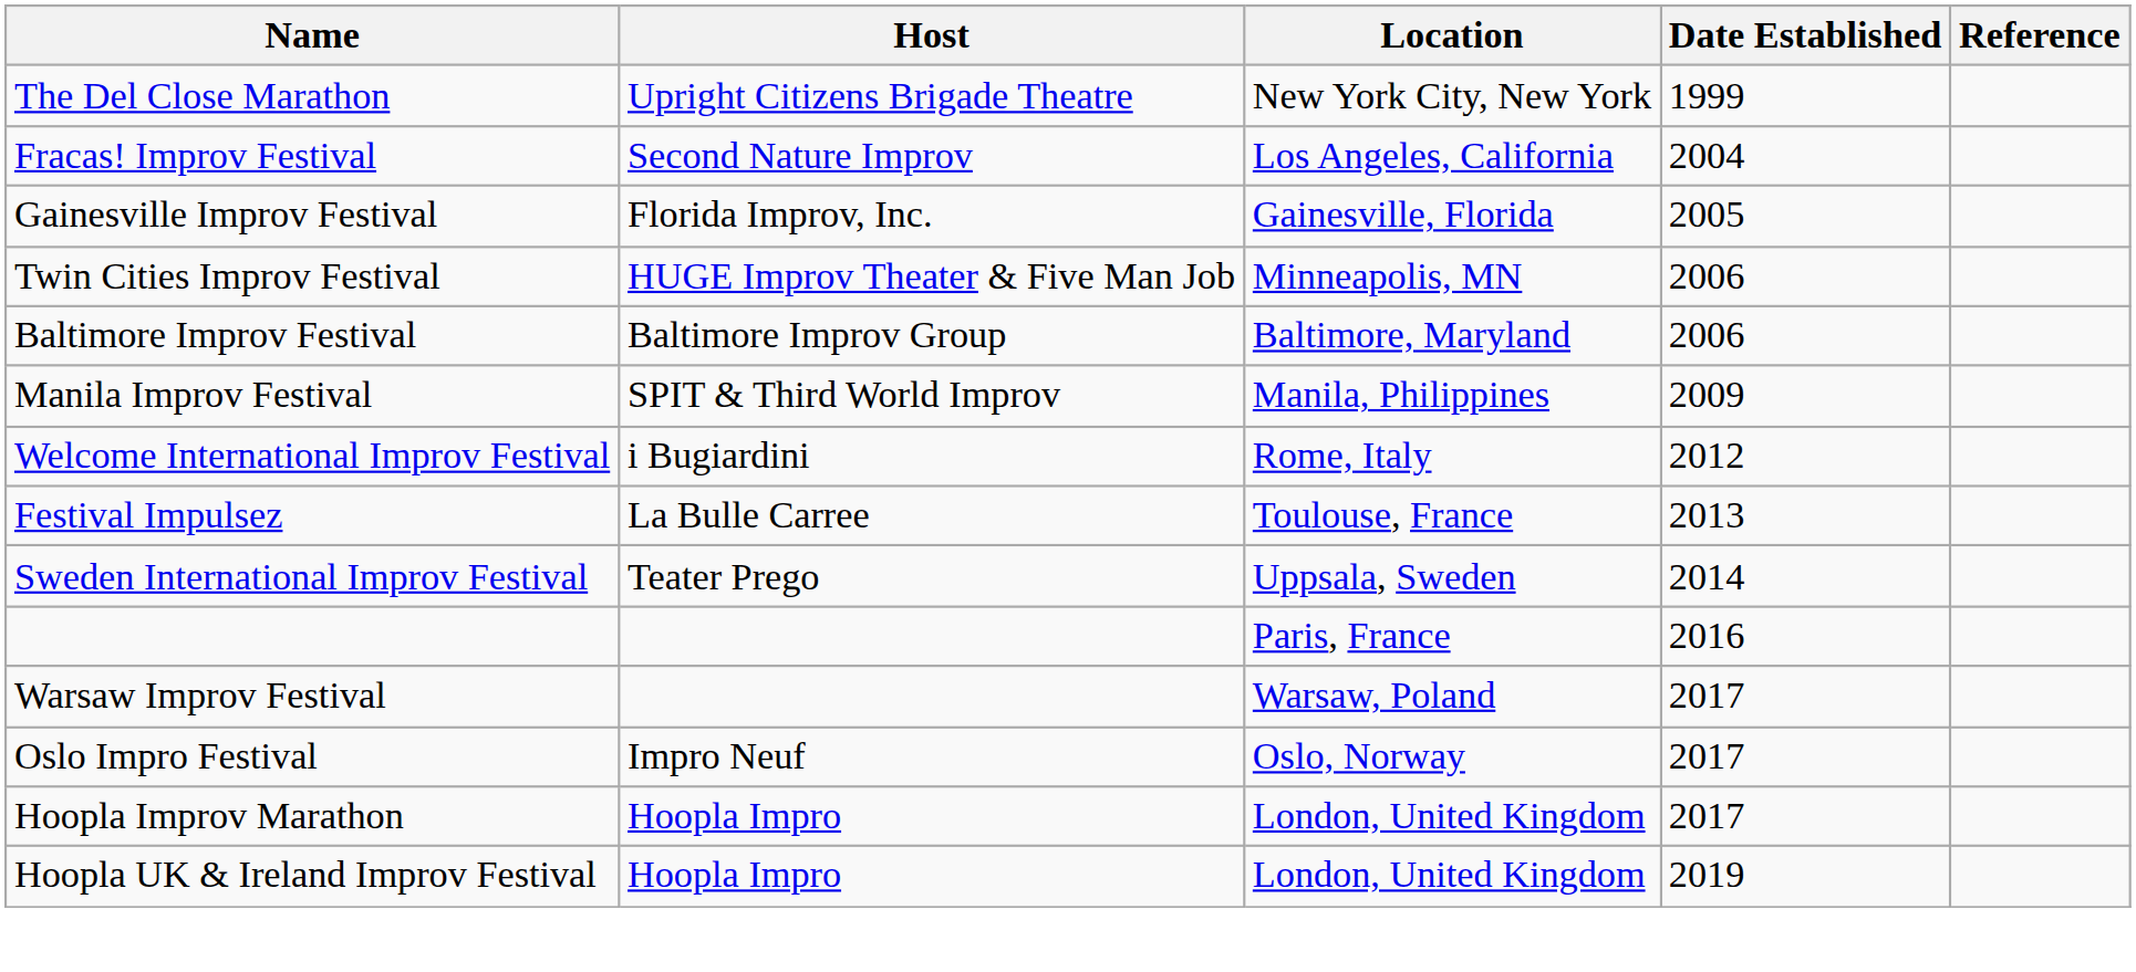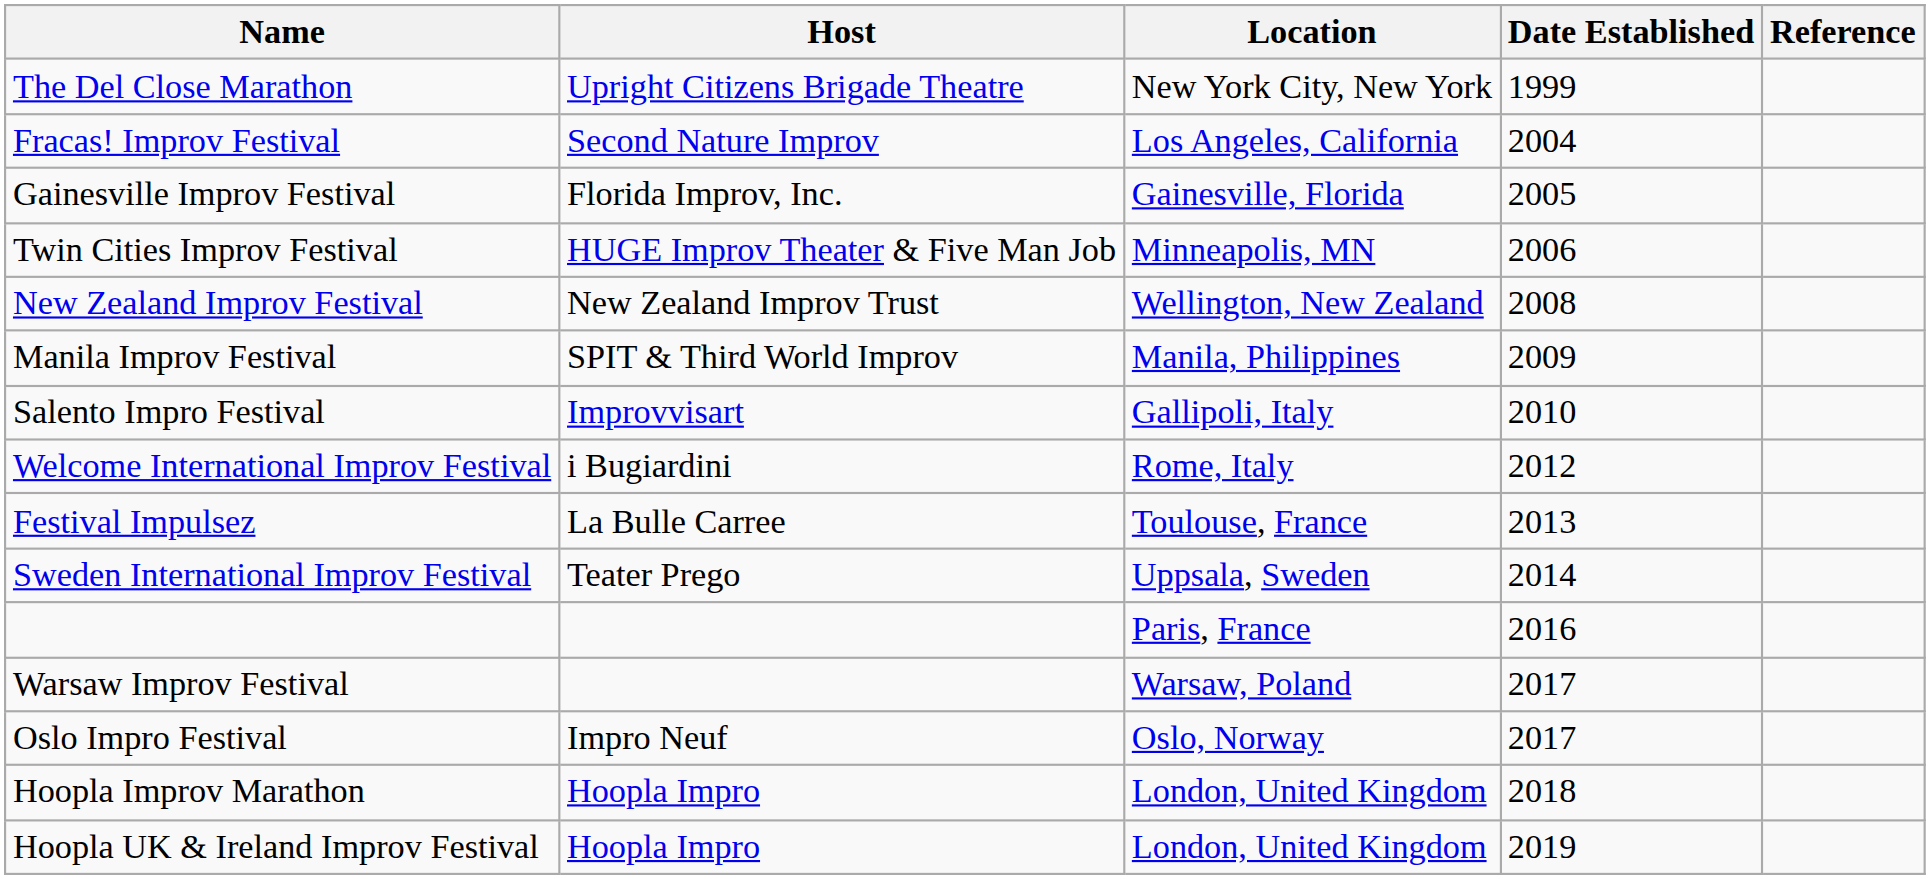 <table class="wikitable sortable">
 <tr>
 <th>Name</th>
 <th class="unsortable">Host</th>
 <th>Location</th>
 <th>Date Established</th>
 <th class="unsortable">Reference</th>
 </tr>
 <tr>
 <td><a href='#'>The Del Close Marathon</a></td>
 <td><a href='#'>Upright Citizens Brigade Theatre</a></td>
 <td>New York City, New York</td>
 <td>1999</td>
 <td></td>
 </tr>
 <tr>
 <td><a href='#'>Fracas! Improv Festival</a></td>
 <td><a href='#'>Second Nature Improv</a></td>
 <td><a href='#'>Los Angeles, California</a></td>
 <td>2004</td>
 <td></td>
 </tr>
 <tr>
 <td>Gainesville Improv Festival</td>
 <td>Florida Improv, Inc.</td>
 <td><a href='#'>Gainesville, Florida</a></td>
 <td>2005</td>
 <td></td>
 </tr>
 <tr>
 <td>Twin Cities Improv Festival</td>
 <td><a href='#'>HUGE Improv Theater</a> & Five Man Job</td>
 <td><a href='#'>Minneapolis, MN</a></td>
 <td>2006</td>
 <td></td>
 </tr>
 <tr>
-<td>Baltimore Improv Festival</td>
-<td>Baltimore Improv Group</td>
-<td><a href='#'>Baltimore, Maryland</a></td>
-<td>2006</td>
+<td><a href='#'>New Zealand Improv Festival</a></td>
+<td>New Zealand Improv Trust</td>
+<td><a href='#'>Wellington, New Zealand</a></td>
+<td>2008</td>
 <td></td>
 </tr>
 <tr>
 <td>Manila Improv Festival</td>
 <td>SPIT & Third World Improv</td>
 <td><a href='#'>Manila, Philippines</a></td>
 <td>2009</td>
+<td></td>
+</tr>
+<tr>
+<td>Salento Impro Festival</td>
+<td><a href='#'>Improvvisart</a></td>
+<td><a href='#'>Gallipoli, Italy</a></td>
+<td>2010</td>
 <td></td>
 </tr>
 <tr>
 <td><a href='#'>Welcome International Improv Festival</a></td>
 <td>i Bugiardini</td>
 <td><a href='#'>Rome, Italy</a></td>
 <td>2012</td>
 <td></td>
 </tr>
 <tr>
 <td><a href='#'>Festival Impulsez</a></td>
 <td>La Bulle Carree</td>
 <td><a href='#'>Toulouse</a>, <a href='#'>France</a></td>
 <td>2013</td>
 <td></td>
 </tr>
 <tr>
 <td><a href='#'>Sweden International Improv Festival</a></td>
 <td>Teater Prego</td>
 <td><a href='#'>Uppsala</a>, <a href='#'>Sweden</a></td>
 <td>2014</td>
 <td></td>
 </tr>
 <tr>
 <td></td>
 <td></td>
 <td><a href='#'>Paris</a>, <a href='#'>France</a></td>
 <td>2016</td>
 <td></td>
 </tr>
 <tr>
 <td>Warsaw Improv Festival</td>
 <td> </td>
 <td><a href='#'>Warsaw, Poland</a></td>
 <td>2017</td>
 <td></td>
 </tr>
 <tr>
 <td>Oslo Impro Festival</td>
 <td>Impro Neuf</td>
 <td><a href='#'>Oslo, Norway</a></td>
 <td>2017</td>
 <td></td>
 </tr>
 <tr>
 <td>Hoopla Improv Marathon</td>
 <td><a href='#'>Hoopla Impro</a></td>
 <td><a href='#'>London, United Kingdom</a></td>
-<td>2017</td>
+<td>2018</td>
 <td></td>
 </tr>
 <tr>
 <td>Hoopla UK & Ireland Improv Festival</td>
 <td><a href='#'>Hoopla Impro</a></td>
 <td><a href='#'>London, United Kingdom</a></td>
 <td>2019</td>
 <td></td>
 </tr>
 </table>
